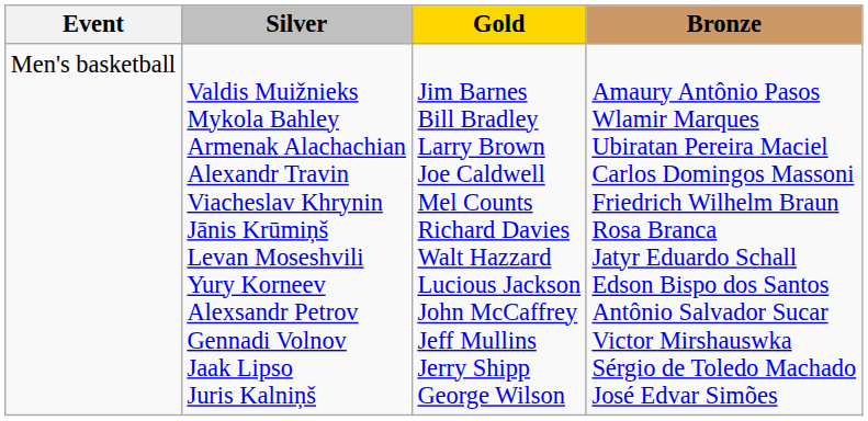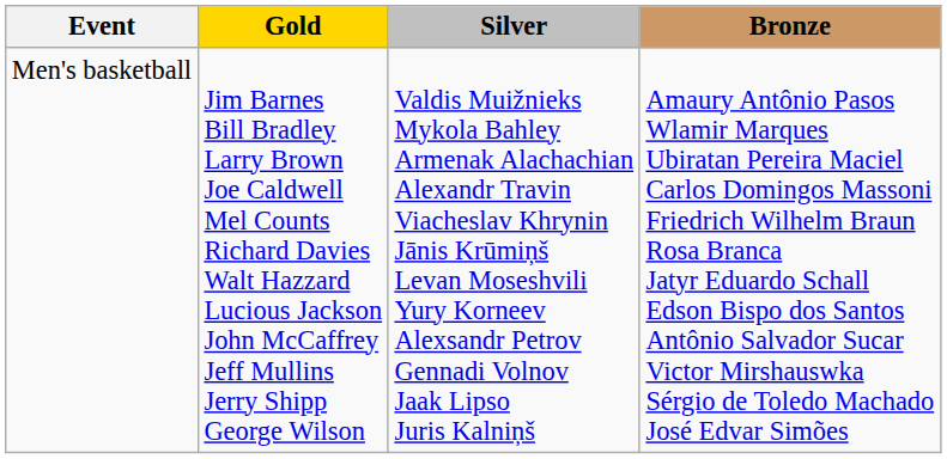 <table class=wikitable>
 <tr>
 <th>Event</th>
+<td align=center bgcolor=gold><strong>Gold</strong></td>
 <td align=center bgcolor=silver><strong>Silver</strong></td>
-<td align=center bgcolor=gold><strong>Gold</strong></td>
 <td align=center bgcolor=cc9966><strong>Bronze</strong></td>
 </tr>
 <tr valign="top">
 <td>Men's basketball</td>
+<td valign=top> <br><a href='#'>Jim Barnes</a><br><a href='#'>Bill Bradley</a><br><a href='#'>Larry Brown</a><br><a href='#'>Joe Caldwell</a><br><a href='#'>Mel Counts</a><br><a href='#'>Richard Davies</a><br><a href='#'>Walt Hazzard</a><br><a href='#'>Lucious Jackson</a><br><a href='#'>John McCaffrey</a><br><a href='#'>Jeff Mullins</a><br><a href='#'>Jerry Shipp</a><br><a href='#'>George Wilson</a></td>
 <td valign=top> <br><a href='#'>Valdis Muižnieks</a><br><a href='#'>Mykola Bahley</a><br><a href='#'>Armenak Alachachian</a><br><a href='#'>Alexandr Travin</a><br><a href='#'>Viacheslav Khrynin</a><br><a href='#'>Jānis Krūmiņš</a><br><a href='#'>Levan Moseshvili</a><br><a href='#'>Yury Korneev</a><br><a href='#'>Alexsandr Petrov</a><br><a href='#'>Gennadi Volnov</a><br><a href='#'>Jaak Lipso</a><br><a href='#'>Juris Kalniņš</a></td>
-<td valign=top> <br><a href='#'>Jim Barnes</a><br><a href='#'>Bill Bradley</a><br><a href='#'>Larry Brown</a><br><a href='#'>Joe Caldwell</a><br><a href='#'>Mel Counts</a><br><a href='#'>Richard Davies</a><br><a href='#'>Walt Hazzard</a><br><a href='#'>Lucious Jackson</a><br><a href='#'>John McCaffrey</a><br><a href='#'>Jeff Mullins</a><br><a href='#'>Jerry Shipp</a><br><a href='#'>George Wilson</a></td>
 <td valign=top> <br><a href='#'>Amaury Antônio Pasos</a><br><a href='#'>Wlamir Marques</a><br><a href='#'>Ubiratan Pereira Maciel</a><br><a href='#'>Carlos Domingos Massoni</a><br><a href='#'>Friedrich Wilhelm Braun</a><br><a href='#'>Rosa Branca</a><br><a href='#'>Jatyr Eduardo Schall</a><br><a href='#'>Edson Bispo dos Santos</a><br><a href='#'>Antônio Salvador Sucar</a><br><a href='#'>Victor Mirshauswka</a><br><a href='#'>Sérgio de Toledo Machado</a><br><a href='#'>José Edvar Simões</a></td>
 </tr>
 </table>
